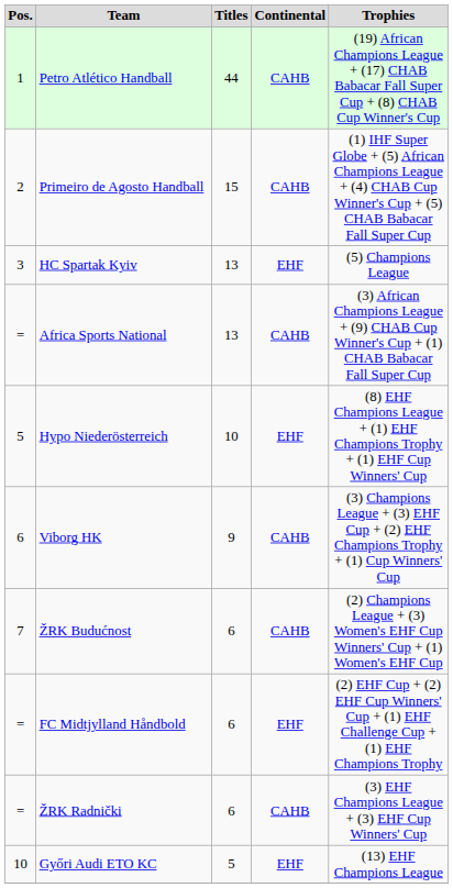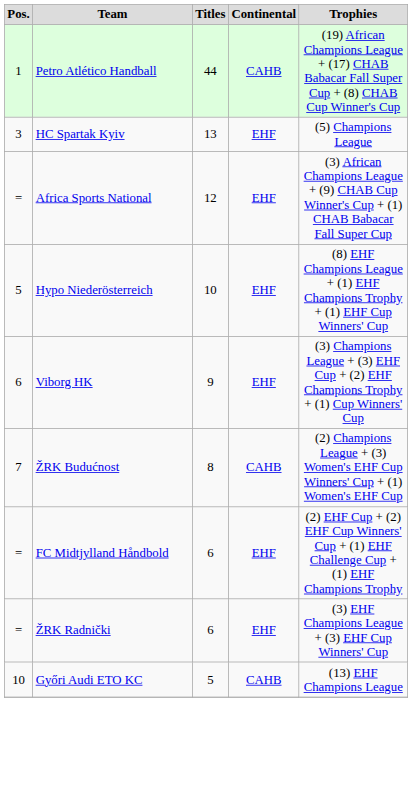 <table class="wikitable" style="text-align: center;">
 <tr>
 <th style="background:#DCDCDC;width:0.5em">Pos.</th>
 <th style="background:#DCDCDC;width:12em">Team</th>
 <th style="background:#DCDCDC;width:1em">Titles</th>
 <th style="background:#DCDCDC;width:1em">Continental</th>
 <th style="background:#DCDCDC;width:8em">Trophies</th>
 </tr>
 <tr style="background:#dfd;">
 <td align=center>1</td>
 <td align=left> <a href='#'>Petro Atlético Handball</a></td>
 <td>44</td>
 <td align=center><a href='#'>CAHB</a></td>
 <td align=center>(19) <a href='#'>African Champions League</a> + (17) <a href='#'>CHAB Babacar Fall Super Cup</a> + (8) <a href='#'>CHAB Cup Winner's Cup</a></td>
 </tr>
 <tr>
-<td align=center>2</td>
-<td align=left> <a href='#'>Primeiro de Agosto Handball</a></td>
-<td>15</td>
-<td align=center><a href='#'>CAHB</a></td>
-<td align=center>(1) <a href='#'>IHF Super Globe</a> + (5) <a href='#'>African Champions League</a> + (4) <a href='#'>CHAB Cup Winner's Cup</a> + (5) <a href='#'>CHAB Babacar Fall Super Cup</a></td>
-</tr>
-<tr>
 <td align=center>3</td>
 <td align=left> <a href='#'>HC Spartak Kyiv</a></td>
 <td>13</td>
 <td align=center><a href='#'>EHF</a></td>
 <td align=center>(5) <a href='#'>Champions League</a></td>
 </tr>
 <tr>
 <td align=center>=</td>
 <td align=left> <a href='#'>Africa Sports National</a></td>
-<td>13</td>
-<td align=center><a href='#'>CAHB</a></td>
+<td>12</td>
+<td align=center><a href='#'>EHF</a></td>
 <td align=center>(3) <a href='#'>African Champions League</a> + (9) <a href='#'>CHAB Cup Winner's Cup</a> + (1) <a href='#'>CHAB Babacar Fall Super Cup</a></td>
 </tr>
 <tr>
 <td align=center>5</td>
 <td align=left> <a href='#'>Hypo Niederösterreich</a></td>
 <td>10</td>
 <td align=center><a href='#'>EHF</a></td>
 <td align=center>(8) <a href='#'>EHF Champions League</a> + (1) <a href='#'>EHF Champions Trophy</a> + (1) <a href='#'>EHF Cup Winners' Cup</a></td>
 </tr>
 <tr>
 <td align=center>6</td>
 <td align=left> <a href='#'>Viborg HK</a></td>
 <td>9</td>
-<td align=center><a href='#'>CAHB</a></td>
+<td align=center><a href='#'>EHF</a></td>
 <td align=center>(3) <a href='#'>Champions League</a> + (3) <a href='#'>EHF Cup</a> + (2) <a href='#'>EHF Champions Trophy</a> + (1) <a href='#'>Cup Winners' Cup</a></td>
 </tr>
 <tr>
 <td align=center>7</td>
 <td align=left> <a href='#'>ŽRK Budućnost</a></td>
-<td>6</td>
+<td>8</td>
 <td align=center><a href='#'>CAHB</a></td>
 <td align=center>(2) <a href='#'>Champions League</a> + (3) <a href='#'>Women's EHF Cup Winners' Cup</a> + (1) <a href='#'>Women's EHF Cup</a></td>
 </tr>
 <tr>
 <td align=center>=</td>
 <td align=left> <a href='#'>FC Midtjylland Håndbold</a></td>
 <td>6</td>
 <td align=center><a href='#'>EHF</a></td>
 <td align=center>(2) <a href='#'>EHF Cup</a> + (2) <a href='#'>EHF Cup Winners' Cup</a> + (1) <a href='#'>EHF Challenge Cup</a> + (1) <a href='#'>EHF Champions Trophy</a></td>
 </tr>
 <tr>
 <td align=center>=</td>
 <td align=left> <a href='#'>ŽRK Radnički</a></td>
 <td>6</td>
-<td align=center><a href='#'>CAHB</a></td>
+<td align=center><a href='#'>EHF</a></td>
 <td align=center>(3) <a href='#'>EHF Champions League</a> + (3) <a href='#'>EHF Cup Winners' Cup</a></td>
 </tr>
 <tr>
 <td align=center>10</td>
 <td align=left> <a href='#'>Győri Audi ETO KC</a></td>
 <td>5</td>
-<td align=center><a href='#'>EHF</a></td>
+<td align=center><a href='#'>CAHB</a></td>
 <td align=center>(13) <a href='#'>EHF Champions League</a></td>
 </tr>
 <tr>
 </tr>
 </table>
